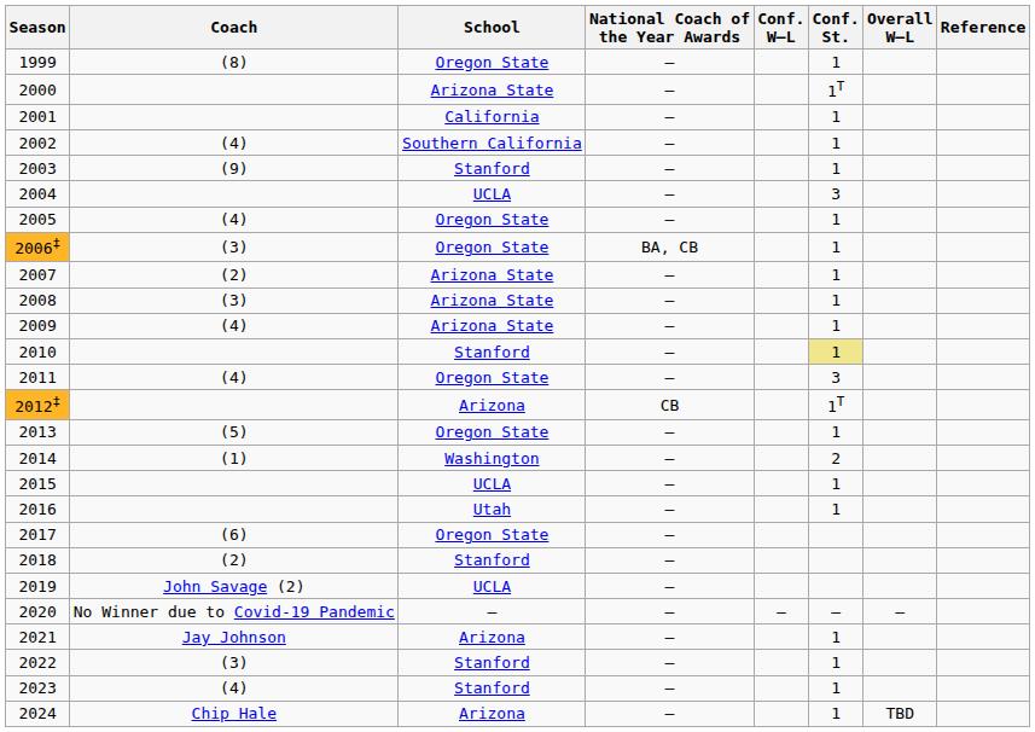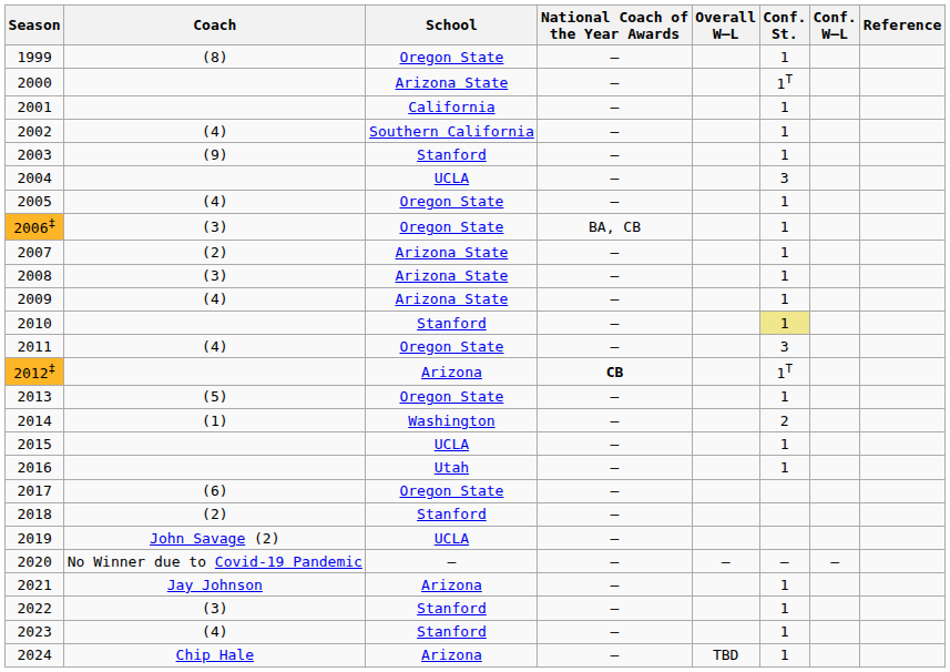 <table class="wikitable sortable">
 <tr>
 <th>Season</th>
 <th>Coach</th>
 <th>School</th>
 <th class=unsortable>National Coach of<br>the Year Awards</th>
+<th>Overall<br>W–L</th>
+<th>Conf.<br>St.</th>
 <th>Conf.<br>W–L</th>
-<th>Conf.<br>St.</th>
-<th>Overall<br>W–L</th>
 <th class="unsortable">Reference</th>
 </tr>
 <tr align=center>
 <td>1999</td>
 <td> (8)</td>
 <td><a href='#'>Oregon State</a></td>
 <td style="text-align:center;">—</td>
 <td></td>
 <td>1</td>
 <td></td>
 <td style="text-align:center;"></td>
 </tr>
 <tr align=center>
 <td>2000</td>
 <td></td>
 <td><a href='#'>Arizona State</a></td>
 <td style="text-align:center;">—</td>
 <td></td>
 <td>1<sup>T</sup></td>
 <td></td>
 <td style="text-align:center;"></td>
 </tr>
 <tr align=center>
 <td>2001</td>
 <td></td>
 <td><a href='#'>California</a></td>
 <td style="text-align:center;">—</td>
 <td></td>
 <td>1</td>
 <td></td>
 <td style="text-align:center;"></td>
 </tr>
 <tr align=center>
 <td>2002</td>
 <td> (4)</td>
 <td><a href='#'>Southern California</a></td>
 <td style="text-align:center;">—</td>
 <td></td>
 <td>1</td>
 <td></td>
 <td style="text-align:center;"></td>
 </tr>
 <tr align=center>
 <td>2003</td>
 <td> (9)</td>
 <td><a href='#'>Stanford</a></td>
 <td style="text-align:center;">—</td>
 <td></td>
 <td>1</td>
 <td></td>
 <td style="text-align:center;"></td>
 </tr>
 <tr align=center>
 <td>2004</td>
 <td></td>
 <td><a href='#'>UCLA</a></td>
 <td style="text-align:center;">—</td>
 <td></td>
 <td>3</td>
 <td></td>
 <td style="text-align:center;"></td>
 </tr>
 <tr align=center>
 <td>2005</td>
 <td> (4)</td>
 <td><a href='#'>Oregon State</a></td>
 <td style="text-align:center;">—</td>
 <td></td>
 <td>1</td>
 <td></td>
 <td style="text-align:center;"></td>
 </tr>
 <tr align=center>
 <td style="background:#ffb626;">2006<sup>‡</sup></td>
 <td> (3)</td>
 <td><a href='#'>Oregon State</a></td>
 <td>BA, CB</td>
 <td></td>
 <td>1</td>
 <td></td>
 <td style="text-align:center;"></td>
 </tr>
 <tr align=center>
 <td>2007</td>
 <td> (2)</td>
 <td><a href='#'>Arizona State</a></td>
 <td style="text-align:center;">—</td>
 <td></td>
 <td>1</td>
 <td></td>
 <td style="text-align:center;"></td>
 </tr>
 <tr align=center>
 <td>2008</td>
 <td> (3)</td>
 <td><a href='#'>Arizona State</a></td>
 <td style="text-align:center;">—</td>
 <td></td>
 <td>1</td>
 <td></td>
 <td style="text-align:center;"></td>
 </tr>
 <tr align=center>
 <td>2009</td>
 <td> (4)</td>
 <td><a href='#'>Arizona State</a></td>
 <td style="text-align:center;">—</td>
 <td></td>
 <td>1</td>
 <td></td>
 <td style="text-align:center;"></td>
 </tr>
 <tr align=center>
 <td>2010</td>
 <td></td>
 <td><a href='#'>Stanford</a></td>
 <td style="text-align:center;">—</td>
 <td></td>
 <td style="background: khaki;">1</td>
 <td></td>
 <td style="text-align:center;"></td>
 </tr>
 <tr align=center>
 <td>2011</td>
 <td> (4)</td>
 <td><a href='#'>Oregon State</a></td>
 <td style="text-align:center;">—</td>
 <td></td>
 <td>3</td>
 <td></td>
 <td style="text-align:center;"></td>
 </tr>
 <tr align=center>
 <td style="background:#ffb626;">2012<sup>‡</sup></td>
 <td></td>
 <td><a href='#'>Arizona</a></td>
-<td style="text-align:center;">CB</td>
+<td style="text-align:center;"><strong>CB</strong></td>
 <td></td>
 <td>1<sup>T</sup></td>
 <td></td>
 <td style="text-align:center;"></td>
 </tr>
 <tr align=center>
 <td>2013</td>
 <td> (5)</td>
 <td><a href='#'>Oregon State</a></td>
 <td style="text-align:center;">—</td>
 <td></td>
 <td>1</td>
 <td></td>
 <td style="text-align:center;"></td>
 </tr>
 <tr align=center>
 <td>2014</td>
 <td> (1)</td>
 <td><a href='#'>Washington</a></td>
 <td style="text-align:center;">—</td>
 <td></td>
 <td>2</td>
 <td></td>
 <td style="text-align:center;"></td>
 </tr>
 <tr align=center>
 <td>2015</td>
 <td></td>
 <td><a href='#'>UCLA</a></td>
 <td style="text-align:center;">—</td>
 <td></td>
 <td>1</td>
 <td></td>
 <td style="text-align:center;"></td>
 </tr>
 <tr align=center>
 <td>2016</td>
 <td></td>
 <td><a href='#'>Utah</a></td>
 <td style="text-align:center;">—</td>
 <td></td>
 <td>1</td>
 <td></td>
 <td style="text-align:center;"></td>
 </tr>
 <tr align=center>
 <td>2017</td>
 <td> (6)</td>
 <td><a href='#'>Oregon State</a></td>
 <td style="text-align:center;">—</td>
 <td></td>
 <td></td>
 <td></td>
 <td style="text-align:center;"></td>
 </tr>
 <tr align=center>
 <td>2018</td>
 <td> (2)</td>
 <td><a href='#'>Stanford</a></td>
 <td style="text-align:center;">—</td>
 <td></td>
 <td></td>
 <td></td>
 <td style="text-align:center;"></td>
 </tr>
 <tr align=center>
 <td>2019</td>
 <td><a href='#'>John Savage</a> (2)</td>
 <td><a href='#'>UCLA</a></td>
 <td style="text-align:center;">—</td>
 <td></td>
 <td></td>
 <td></td>
 <td style="text-align:center;"></td>
 </tr>
 <tr align=center>
 <td>2020</td>
 <td>No Winner due to <a href='#'>Covid-19 Pandemic</a></td>
 <td>—</td>
 <td style="text-align:center;">—</td>
 <td>—</td>
 <td>—</td>
 <td>—</td>
 <td style="text-align:center;"></td>
 </tr>
 <tr align=center>
 <td>2021</td>
 <td><a href='#'>Jay Johnson</a></td>
 <td><a href='#'>Arizona</a></td>
 <td style="text-align:center;">—</td>
 <td></td>
 <td>1</td>
 <td></td>
 <td style="text-align:center;"></td>
 </tr>
 <tr align=center>
 <td>2022</td>
 <td> (3)</td>
 <td><a href='#'>Stanford</a></td>
 <td style="text-align:center;">—</td>
 <td></td>
 <td>1</td>
 <td></td>
 <td style="text-align:center;"></td>
 </tr>
 <tr align=center>
 <td>2023</td>
 <td> (4)</td>
 <td><a href='#'>Stanford</a></td>
 <td style="text-align:center;">—</td>
 <td></td>
 <td>1</td>
 <td></td>
 <td style="text-align:center;"></td>
 </tr>
 <tr align=center>
 <td>2024</td>
 <td><a href='#'>Chip Hale</a></td>
 <td><a href='#'>Arizona</a></td>
 <td style="text-align:center;">—</td>
+<td>TBD</td>
+<td>1</td>
 <td></td>
-<td>1</td>
-<td>TBD</td>
 <td style="text-align:center;"></td>
 </tr>
 </table>
